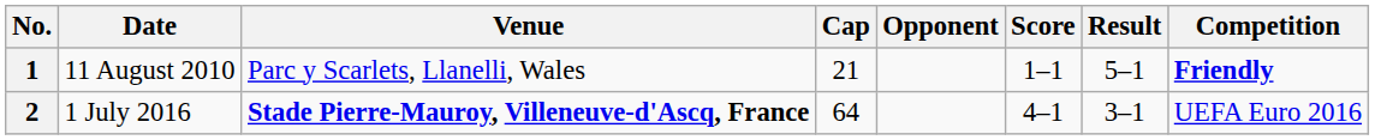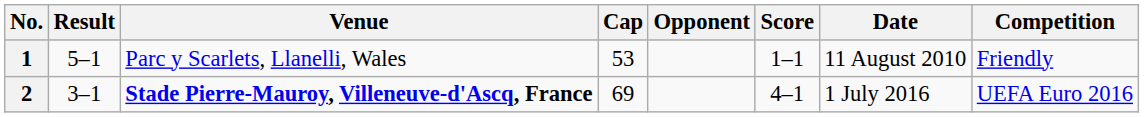 <table class="wikitable plainrowheaders sortable">
 <tr>
 <th scope=col>No.</th>
-<th scope=col data-sort-type=date>Date</th>
+<th scope=col>Result</th>
 <th scope=col>Venue</th>
 <th scope=col>Cap</th>
 <th scope=col>Opponent</th>
 <th scope=col>Score</th>
-<th scope=col>Result</th>
+<th scope=col data-sort-type=date>Date</th>
 <th scope=col>Competition</th>
 </tr>
 <tr>
 <th scope=row>1</th>
-<td>11 August 2010</td>
+<td align=center>5–1</td>
 <td><a href='#'>Parc y Scarlets</a>, <a href='#'>Llanelli</a>, Wales</td>
-<td align=center>21</td>
+<td align=center>53</td>
 <td></td>
 <td align=center>1–1</td>
-<td align=center>5–1</td>
-<td><strong><a href='#'>Friendly</a></strong></td>
+<td>11 August 2010</td>
+<td><a href='#'>Friendly</a></td>
 </tr>
 <tr>
 <th scope=row>2</th>
-<td>1 July 2016</td>
+<td align=center>3–1</td>
 <td><strong><a href='#'>Stade Pierre-Mauroy</a>, <a href='#'>Villeneuve-d'Ascq</a>, France</strong></td>
-<td align=center>64</td>
+<td align=center>69</td>
 <td></td>
 <td align=center>4–1</td>
-<td align=center>3–1</td>
+<td>1 July 2016</td>
 <td><a href='#'>UEFA Euro 2016</a></td>
 </tr>
 </table>
